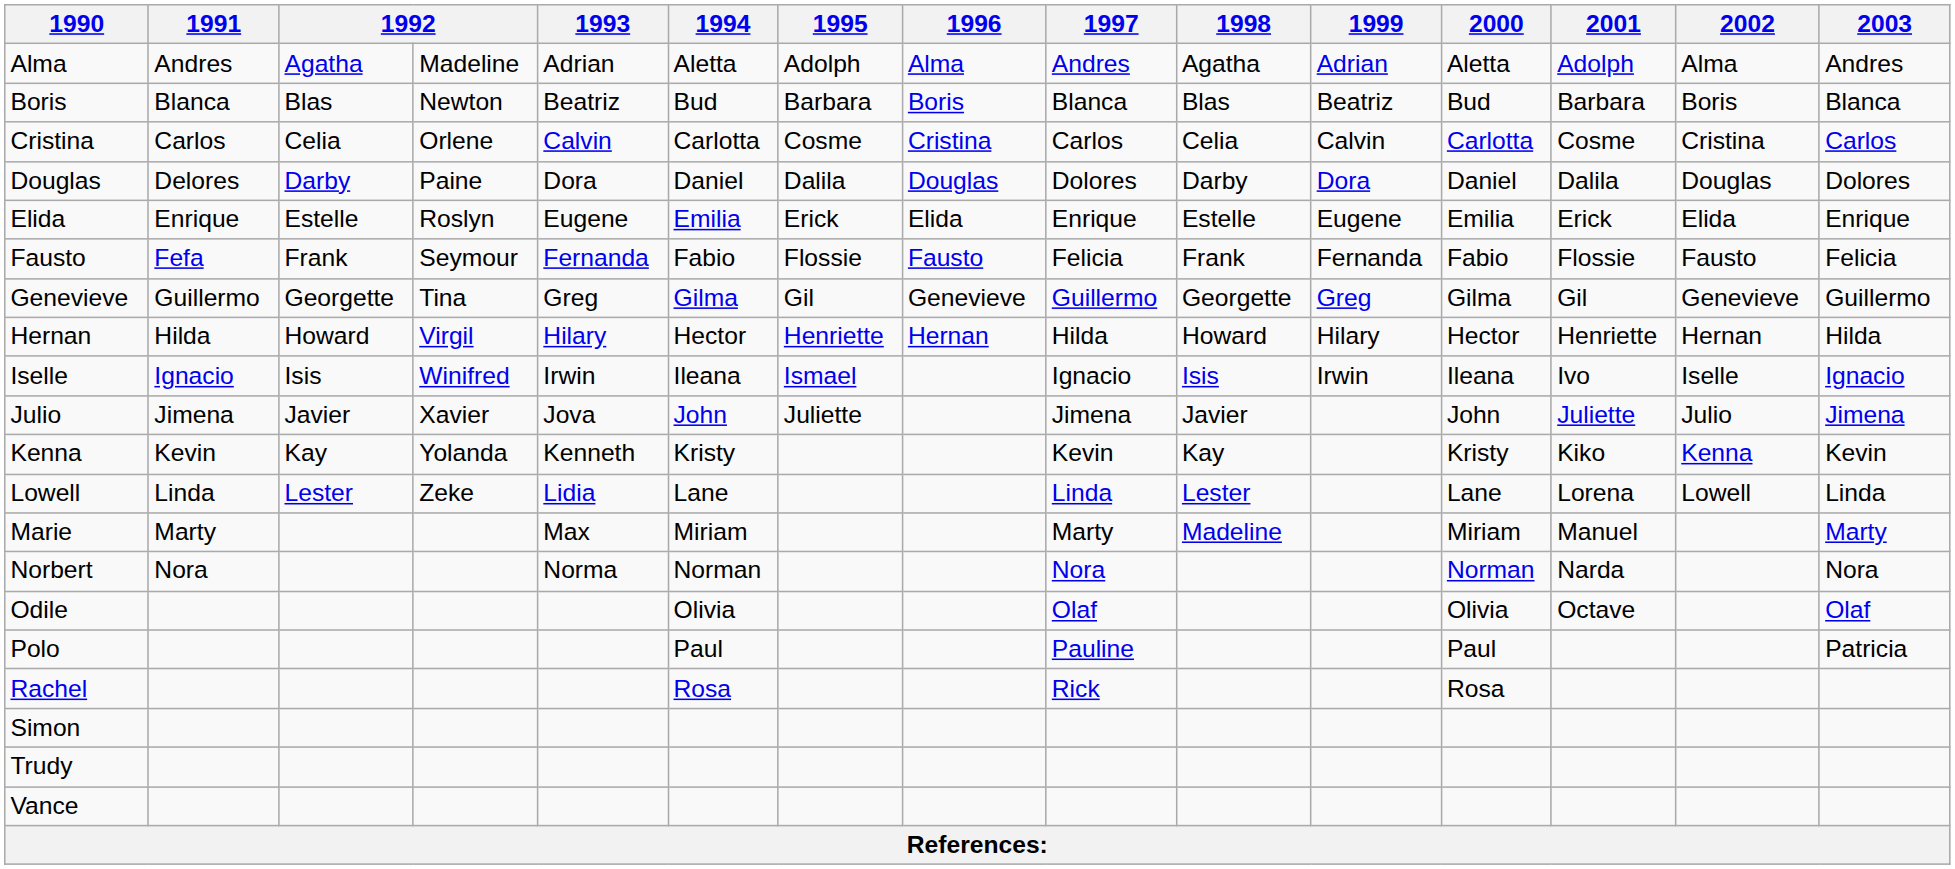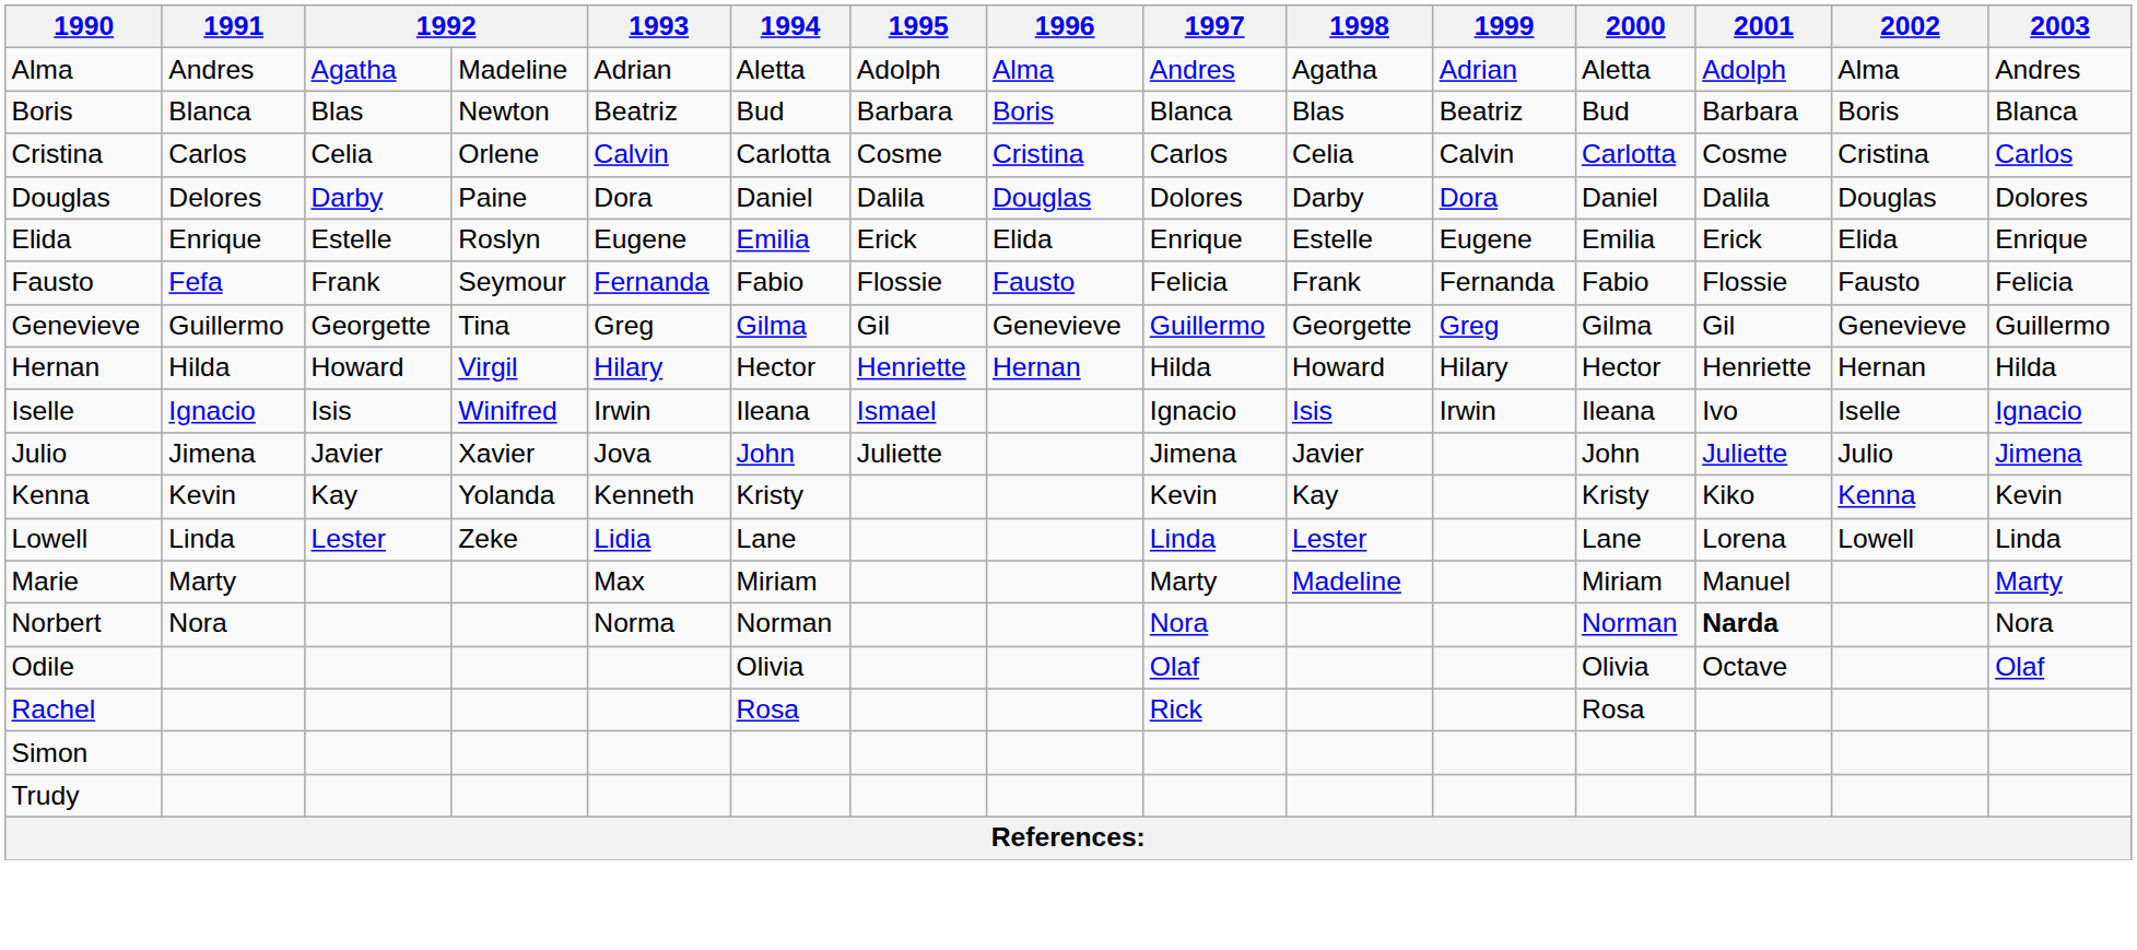 <table class="wikitable" width="100%">
 <tr>
 <th><a href='#'>1990</a></th>
 <th><a href='#'>1991</a></th>
 <th colspan=2><a href='#'>1992</a></th>
 <th><a href='#'>1993</a></th>
 <th><a href='#'>1994</a></th>
 <th><a href='#'>1995</a></th>
 <th><a href='#'>1996</a></th>
 <th><a href='#'>1997</a></th>
 <th><a href='#'>1998</a></th>
 <th><a href='#'>1999</a></th>
 <th><a href='#'>2000</a></th>
 <th><a href='#'>2001</a></th>
 <th><a href='#'>2002</a></th>
 <th><a href='#'>2003</a></th>
 </tr>
 <tr>
 <td>Alma</td>
 <td>Andres</td>
 <td><a href='#'>Agatha</a></td>
 <td>Madeline</td>
 <td>Adrian</td>
 <td>Aletta</td>
 <td>Adolph</td>
 <td><a href='#'>Alma</a></td>
 <td><a href='#'>Andres</a></td>
 <td>Agatha</td>
 <td><a href='#'>Adrian</a></td>
 <td>Aletta</td>
 <td><a href='#'>Adolph</a></td>
 <td>Alma</td>
 <td>Andres</td>
 </tr>
 <tr>
 <td>Boris</td>
 <td>Blanca</td>
 <td>Blas</td>
 <td>Newton</td>
 <td>Beatriz</td>
 <td>Bud</td>
 <td>Barbara</td>
 <td><a href='#'>Boris</a></td>
 <td>Blanca</td>
 <td>Blas</td>
 <td>Beatriz</td>
 <td>Bud</td>
 <td>Barbara</td>
 <td>Boris</td>
 <td>Blanca</td>
 </tr>
 <tr>
 <td>Cristina</td>
 <td>Carlos</td>
 <td>Celia</td>
 <td>Orlene</td>
 <td><a href='#'>Calvin</a></td>
 <td>Carlotta</td>
 <td>Cosme</td>
 <td><a href='#'>Cristina</a></td>
 <td>Carlos</td>
 <td>Celia</td>
 <td>Calvin</td>
 <td><a href='#'>Carlotta</a></td>
 <td>Cosme</td>
 <td>Cristina</td>
 <td><a href='#'>Carlos</a></td>
 </tr>
 <tr>
 <td>Douglas</td>
 <td>Delores</td>
 <td><a href='#'>Darby</a></td>
 <td>Paine</td>
 <td>Dora</td>
 <td>Daniel</td>
 <td>Dalila</td>
 <td><a href='#'>Douglas</a></td>
 <td>Dolores</td>
 <td>Darby</td>
 <td><a href='#'>Dora</a></td>
 <td>Daniel</td>
 <td>Dalila</td>
 <td>Douglas</td>
 <td>Dolores</td>
 </tr>
 <tr>
 <td>Elida</td>
 <td>Enrique</td>
 <td>Estelle</td>
 <td>Roslyn</td>
 <td>Eugene</td>
 <td><a href='#'>Emilia</a></td>
 <td>Erick</td>
 <td>Elida</td>
 <td>Enrique</td>
 <td>Estelle</td>
 <td>Eugene</td>
 <td>Emilia</td>
 <td>Erick</td>
 <td>Elida</td>
 <td>Enrique</td>
 </tr>
 <tr>
 <td>Fausto</td>
 <td><a href='#'>Fefa</a></td>
 <td>Frank</td>
 <td>Seymour</td>
 <td><a href='#'>Fernanda</a></td>
 <td>Fabio</td>
 <td>Flossie</td>
 <td><a href='#'>Fausto</a></td>
 <td>Felicia</td>
 <td>Frank</td>
 <td>Fernanda</td>
 <td>Fabio</td>
 <td>Flossie</td>
 <td>Fausto</td>
 <td>Felicia</td>
 </tr>
 <tr>
 <td>Genevieve</td>
 <td>Guillermo</td>
 <td>Georgette</td>
 <td>Tina</td>
 <td>Greg</td>
 <td><a href='#'>Gilma</a></td>
 <td>Gil</td>
 <td>Genevieve</td>
 <td><a href='#'>Guillermo</a></td>
 <td>Georgette</td>
 <td><a href='#'>Greg</a></td>
 <td>Gilma</td>
 <td>Gil</td>
 <td>Genevieve</td>
 <td>Guillermo</td>
 </tr>
 <tr>
 <td>Hernan</td>
 <td>Hilda</td>
 <td>Howard</td>
 <td><a href='#'>Virgil</a></td>
 <td><a href='#'>Hilary</a></td>
 <td>Hector</td>
 <td><a href='#'>Henriette</a></td>
 <td><a href='#'>Hernan</a></td>
 <td>Hilda</td>
 <td>Howard</td>
 <td>Hilary</td>
 <td>Hector</td>
 <td>Henriette</td>
 <td>Hernan</td>
 <td>Hilda</td>
 </tr>
 <tr>
 <td>Iselle</td>
 <td><a href='#'>Ignacio</a></td>
 <td>Isis</td>
 <td><a href='#'>Winifred</a></td>
 <td>Irwin</td>
 <td>Ileana</td>
 <td><a href='#'>Ismael</a></td>
 <td></td>
 <td>Ignacio</td>
 <td><a href='#'>Isis</a></td>
 <td>Irwin</td>
 <td>Ileana</td>
 <td>Ivo</td>
 <td>Iselle</td>
 <td><a href='#'>Ignacio</a></td>
 </tr>
 <tr>
 <td>Julio</td>
 <td>Jimena</td>
 <td>Javier</td>
 <td>Xavier</td>
 <td>Jova</td>
 <td><a href='#'>John</a></td>
 <td>Juliette</td>
 <td></td>
 <td>Jimena</td>
 <td>Javier</td>
 <td></td>
 <td>John</td>
 <td><a href='#'>Juliette</a></td>
 <td>Julio</td>
 <td><a href='#'>Jimena</a></td>
 </tr>
 <tr>
 <td>Kenna</td>
 <td>Kevin</td>
 <td>Kay</td>
 <td>Yolanda</td>
 <td>Kenneth</td>
 <td>Kristy</td>
 <td></td>
 <td></td>
 <td>Kevin</td>
 <td>Kay</td>
 <td></td>
 <td>Kristy</td>
 <td>Kiko</td>
 <td><a href='#'>Kenna</a></td>
 <td>Kevin</td>
 </tr>
 <tr>
 <td>Lowell</td>
 <td>Linda</td>
 <td><a href='#'>Lester</a></td>
 <td>Zeke</td>
 <td><a href='#'>Lidia</a></td>
 <td>Lane</td>
 <td></td>
 <td></td>
 <td><a href='#'>Linda</a></td>
 <td><a href='#'>Lester</a></td>
 <td></td>
 <td>Lane</td>
 <td>Lorena</td>
 <td>Lowell</td>
 <td>Linda</td>
 </tr>
 <tr>
 <td>Marie</td>
 <td>Marty</td>
 <td></td>
 <td></td>
 <td>Max</td>
 <td>Miriam</td>
 <td></td>
 <td></td>
 <td>Marty</td>
 <td><a href='#'>Madeline</a></td>
 <td></td>
 <td>Miriam</td>
 <td>Manuel</td>
 <td></td>
 <td><a href='#'>Marty</a></td>
 </tr>
 <tr>
 <td>Norbert</td>
 <td>Nora</td>
 <td></td>
 <td></td>
 <td>Norma</td>
 <td>Norman</td>
 <td></td>
 <td></td>
 <td><a href='#'>Nora</a></td>
 <td></td>
 <td></td>
 <td><a href='#'>Norman</a></td>
-<td>Narda</td>
+<td><strong>Narda</strong></td>
 <td></td>
 <td>Nora</td>
 </tr>
 <tr>
 <td>Odile</td>
 <td></td>
 <td></td>
 <td></td>
 <td></td>
 <td>Olivia</td>
 <td></td>
 <td></td>
 <td><a href='#'>Olaf</a></td>
 <td></td>
 <td></td>
 <td>Olivia</td>
 <td>Octave</td>
 <td></td>
 <td><a href='#'>Olaf</a></td>
-</tr>
-<tr>
-<td>Polo</td>
-<td></td>
-<td></td>
-<td></td>
-<td></td>
-<td>Paul</td>
-<td></td>
-<td></td>
-<td><a href='#'>Pauline</a></td>
-<td></td>
-<td></td>
-<td>Paul</td>
-<td></td>
-<td></td>
-<td>Patricia</td>
 </tr>
 <tr>
 <td><a href='#'>Rachel</a></td>
 <td></td>
 <td></td>
 <td></td>
 <td></td>
 <td><a href='#'>Rosa</a></td>
 <td></td>
 <td></td>
 <td><a href='#'>Rick</a></td>
 <td></td>
 <td></td>
 <td>Rosa</td>
 <td></td>
 <td></td>
 <td></td>
 </tr>
 <tr>
 <td>Simon</td>
 <td></td>
 <td></td>
 <td></td>
 <td></td>
 <td></td>
 <td></td>
 <td></td>
 <td></td>
 <td></td>
 <td></td>
 <td></td>
 <td></td>
 <td></td>
 <td></td>
 </tr>
 <tr>
 <td>Trudy</td>
 <td></td>
 <td></td>
 <td></td>
 <td></td>
 <td></td>
 <td></td>
 <td></td>
 <td></td>
 <td></td>
 <td></td>
 <td></td>
 <td></td>
 <td></td>
 <td></td>
 </tr>
 <tr>
-<td>Vance</td>
-<td></td>
-<td></td>
-<td></td>
-<td></td>
-<td></td>
-<td></td>
-<td></td>
-<td></td>
-<td></td>
-<td></td>
-<td></td>
-<td></td>
-<td></td>
-<td></td>
-</tr>
-<tr>
 <th colspan=15>References:</th>
 </tr>
 </table>
